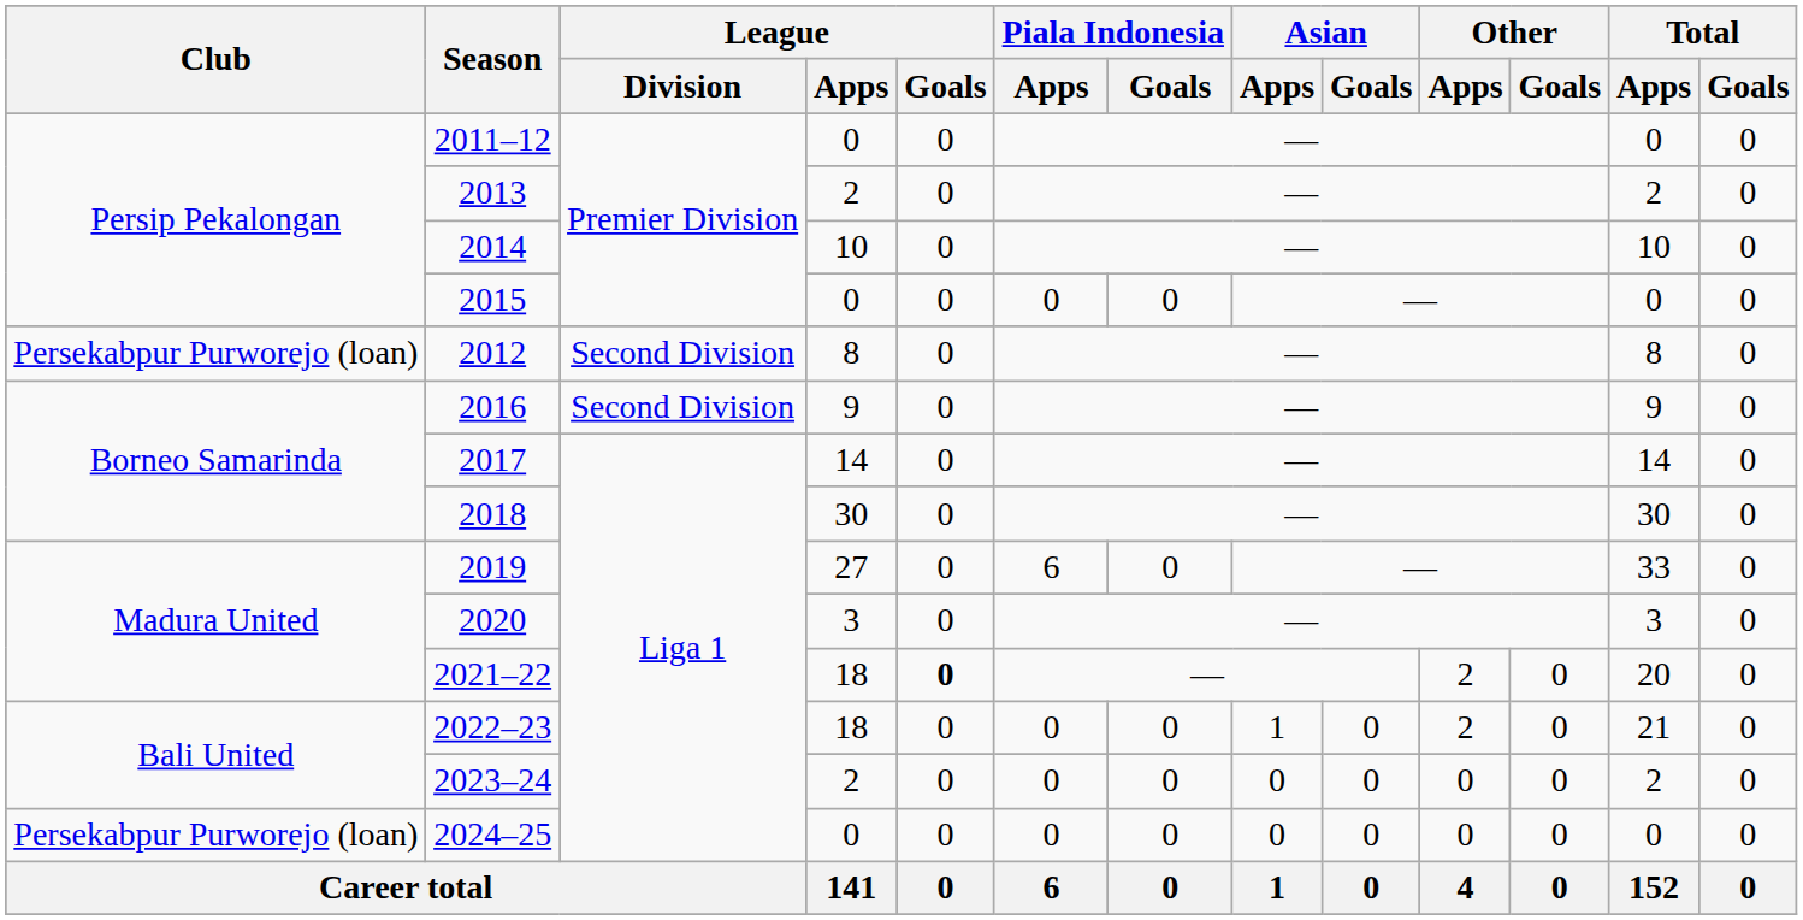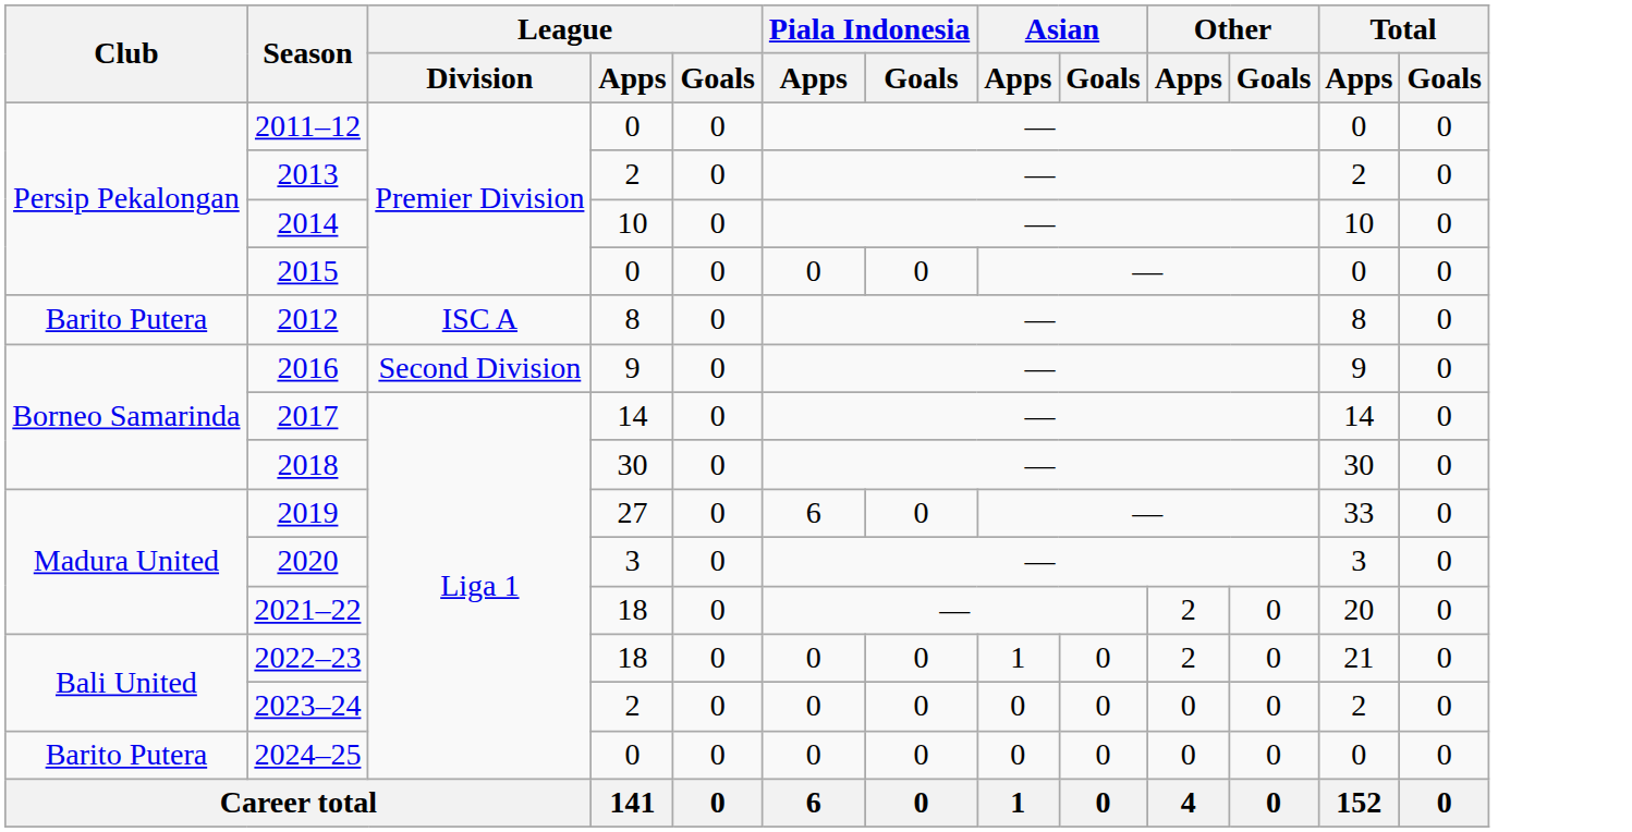 <table class="wikitable" style="text-align: center;">
 <tr>
 <th rowspan="2">Club</th>
 <th rowspan="2">Season</th>
 <th colspan="3">League</th>
 <th colspan="2"><a href='#'>Piala Indonesia</a></th>
 <th colspan="2"><a href='#'>Asian</a></th>
 <th colspan="2">Other</th>
 <th colspan="2">Total</th>
 </tr>
 <tr>
 <th>Division</th>
 <th>Apps</th>
 <th>Goals</th>
 <th>Apps</th>
 <th>Goals</th>
 <th>Apps</th>
 <th>Goals</th>
 <th>Apps</th>
 <th>Goals</th>
 <th>Apps</th>
 <th>Goals</th>
 </tr>
 <tr>
 <td rowspan=4><a href='#'>Persip Pekalongan</a></td>
 <td><a href='#'>2011–12</a></td>
 <td rowspan=4><a href='#'>Premier Division</a></td>
 <td>0</td>
 <td>0</td>
 <td colspan=6>—</td>
 <td>0</td>
 <td>0</td>
 </tr>
 <tr>
 <td><a href='#'>2013</a></td>
 <td>2</td>
 <td>0</td>
 <td colspan=6>—</td>
 <td>2</td>
 <td>0</td>
 </tr>
 <tr>
 <td><a href='#'>2014</a></td>
 <td>10</td>
 <td>0</td>
 <td colspan=6>—</td>
 <td>10</td>
 <td>0</td>
 </tr>
 <tr>
 <td><a href='#'>2015</a></td>
 <td>0</td>
 <td>0</td>
 <td>0</td>
 <td>0</td>
 <td colspan=4>—</td>
 <td>0</td>
 <td>0</td>
 </tr>
 <tr>
-<td><a href='#'>Persekabpur Purworejo</a> (loan)</td>
+<td rowspan=1><a href='#'>Barito Putera</a></td>
 <td><a href='#'>2012</a></td>
-<td><a href='#'>Second Division</a></td>
+<td><a href='#'>ISC A</a></td>
 <td>8</td>
 <td>0</td>
 <td colspan=6>—</td>
 <td>8</td>
 <td>0</td>
 </tr>
 <tr>
 <td rowspan=3><a href='#'>Borneo Samarinda</a></td>
 <td><a href='#'>2016</a></td>
 <td><a href='#'>Second Division</a></td>
 <td>9</td>
 <td>0</td>
 <td colspan=6>—</td>
 <td>9</td>
 <td>0</td>
 </tr>
 <tr>
 <td><a href='#'>2017</a></td>
 <td rowspan=8><a href='#'>Liga 1</a></td>
 <td>14</td>
 <td>0</td>
 <td colspan=6>—</td>
 <td>14</td>
 <td>0</td>
 </tr>
 <tr>
 <td><a href='#'>2018</a></td>
 <td>30</td>
 <td>0</td>
 <td colspan=6>—</td>
 <td>30</td>
 <td>0</td>
 </tr>
 <tr>
 <td rowspan=3><a href='#'>Madura United</a></td>
 <td><a href='#'>2019</a></td>
 <td>27</td>
 <td>0</td>
 <td>6</td>
 <td>0</td>
 <td colspan=4>—</td>
 <td>33</td>
 <td>0</td>
 </tr>
 <tr>
 <td><a href='#'>2020</a></td>
 <td>3</td>
 <td>0</td>
 <td colspan=6>—</td>
 <td>3</td>
 <td>0</td>
 </tr>
 <tr>
 <td><a href='#'>2021–22</a></td>
 <td>18</td>
-<td><strong>0</strong></td>
+<td>0</td>
 <td colspan=4>—</td>
 <td>2</td>
 <td>0</td>
 <td>20</td>
 <td>0</td>
 </tr>
 <tr>
 <td rowspan=2><a href='#'>Bali United</a></td>
 <td><a href='#'>2022–23</a></td>
 <td>18</td>
 <td>0</td>
 <td>0</td>
 <td>0</td>
 <td>1</td>
 <td>0</td>
 <td>2</td>
 <td>0</td>
 <td>21</td>
 <td>0</td>
 </tr>
 <tr>
 <td><a href='#'>2023–24</a></td>
 <td>2</td>
 <td>0</td>
 <td>0</td>
 <td>0</td>
 <td>0</td>
 <td>0</td>
 <td>0</td>
 <td>0</td>
 <td>2</td>
 <td>0</td>
 </tr>
 <tr>
-<td><a href='#'>Persekabpur Purworejo</a> (loan)</td>
+<td rowspan=1><a href='#'>Barito Putera</a></td>
 <td><a href='#'>2024–25</a></td>
 <td>0</td>
 <td>0</td>
 <td>0</td>
 <td>0</td>
 <td>0</td>
 <td>0</td>
 <td>0</td>
 <td>0</td>
 <td>0</td>
 <td>0</td>
 </tr>
 <tr>
 <th colspan="3">Career total</th>
 <th>141</th>
 <th>0</th>
 <th>6</th>
 <th>0</th>
 <th>1</th>
 <th>0</th>
 <th>4</th>
 <th>0</th>
 <th>152</th>
 <th>0</th>
 </tr>
 </table>
